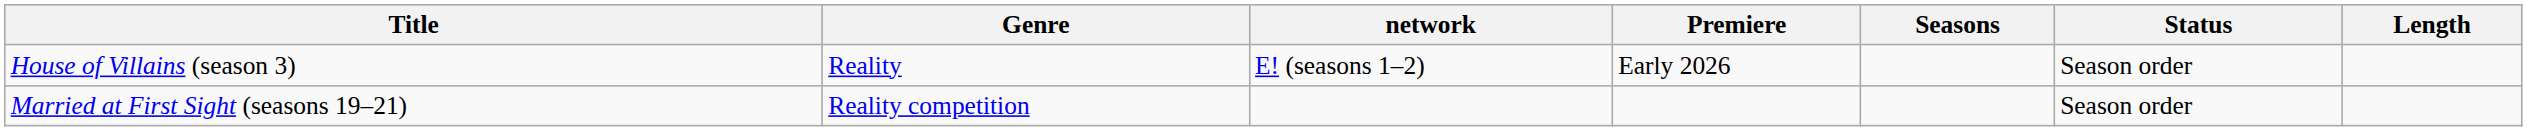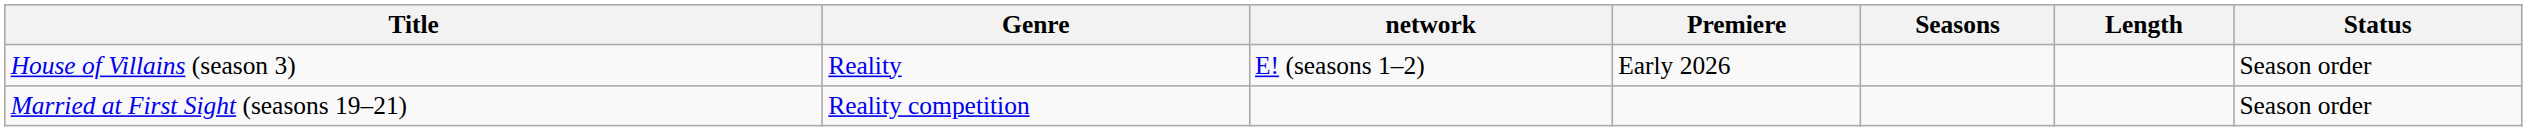 <table class="wikitable sortable" style="width:100%;">
 <tr>
 <th>Title</th>
 <th>Genre</th>
 <th> network</th>
 <th>Premiere</th>
 <th>Seasons</th>
+<th>Length</th>
 <th>Status</th>
-<th>Length</th>
 </tr>
 <tr>
 <td><em><a href='#'>House of Villains</a></em> (season 3)</td>
 <td><a href='#'>Reality</a></td>
 <td><a href='#'>E!</a> (seasons 1–2)</td>
 <td>Early 2026</td>
 <td></td>
+<td></td>
 <td>Season order</td>
-<td></td>
 </tr>
 <tr>
 <td><em><a href='#'>Married at First Sight</a></em> (seasons 19–21)</td>
 <td><a href='#'>Reality competition</a></td>
 <td></td>
 <td></td>
 <td></td>
+<td></td>
 <td>Season order</td>
-<td></td>
 </tr>
 </table>
